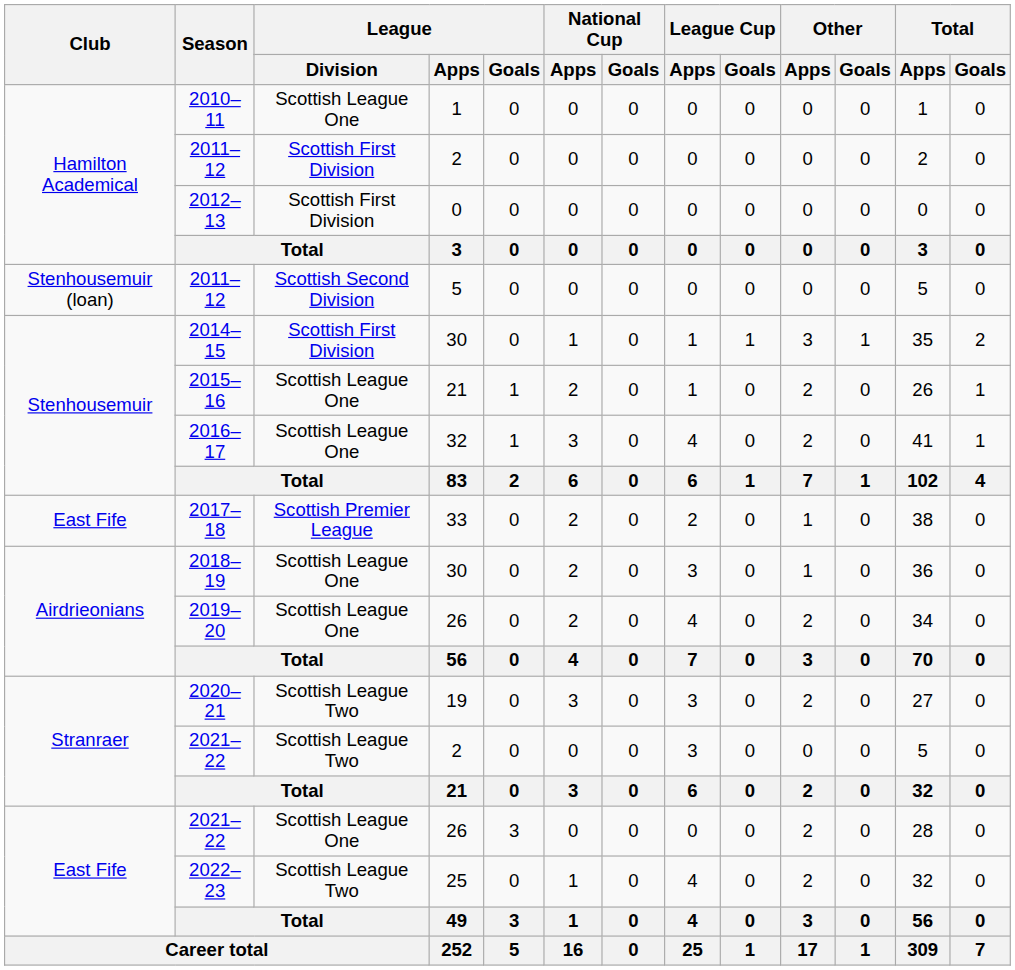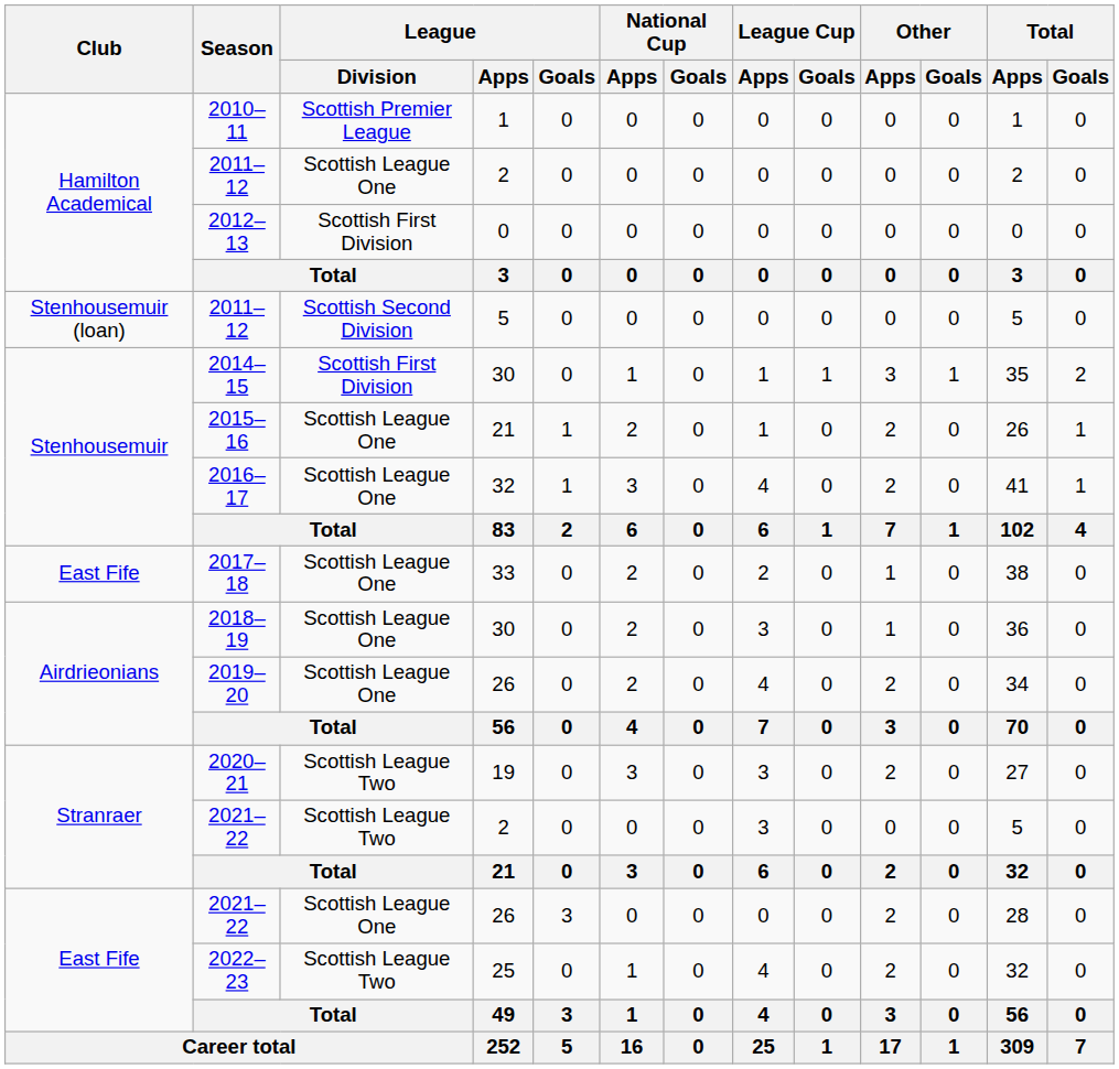 <table class="wikitable" style="text-align: center;">
 <tr>
 <th rowspan="2">Club</th>
 <th rowspan="2">Season</th>
 <th colspan="3">League</th>
 <th colspan="2">National Cup</th>
 <th colspan="2">League Cup</th>
 <th colspan="2">Other</th>
 <th colspan="2">Total</th>
 </tr>
 <tr>
 <th>Division</th>
 <th>Apps</th>
 <th>Goals</th>
 <th>Apps</th>
 <th>Goals</th>
 <th>Apps</th>
 <th>Goals</th>
 <th>Apps</th>
 <th>Goals</th>
 <th>Apps</th>
 <th>Goals</th>
 </tr>
 <tr>
 <td rowspan=4><a href='#'>Hamilton Academical</a></td>
 <td><a href='#'>2010–11</a></td>
-<td>Scottish League One</td>
+<td><a href='#'>Scottish Premier League</a></td>
 <td>1</td>
 <td>0</td>
 <td>0</td>
 <td>0</td>
 <td>0</td>
 <td>0</td>
 <td>0</td>
 <td>0</td>
 <td>1</td>
 <td>0</td>
 </tr>
 <tr>
 <td><a href='#'>2011–12</a></td>
-<td><a href='#'>Scottish First Division</a></td>
+<td>Scottish League One</td>
 <td>2</td>
 <td>0</td>
 <td>0</td>
 <td>0</td>
 <td>0</td>
 <td>0</td>
 <td>0</td>
 <td>0</td>
 <td>2</td>
 <td>0</td>
 </tr>
 <tr>
 <td><a href='#'>2012–13</a></td>
 <td>Scottish First Division</td>
 <td>0</td>
 <td>0</td>
 <td>0</td>
 <td>0</td>
 <td>0</td>
 <td>0</td>
 <td>0</td>
 <td>0</td>
 <td>0</td>
 <td>0</td>
 </tr>
 <tr>
 <th colspan=2>Total</th>
 <th>3</th>
 <th>0</th>
 <th>0</th>
 <th>0</th>
 <th>0</th>
 <th>0</th>
 <th>0</th>
 <th>0</th>
 <th>3</th>
 <th>0</th>
 </tr>
 <tr>
 <td><a href='#'>Stenhousemuir</a> (loan)</td>
 <td><a href='#'>2011–12</a></td>
 <td><a href='#'>Scottish Second Division</a></td>
 <td>5</td>
 <td>0</td>
 <td>0</td>
 <td>0</td>
 <td>0</td>
 <td>0</td>
 <td>0</td>
 <td>0</td>
 <td>5</td>
 <td>0</td>
 </tr>
 <tr>
 <td rowspan=4><a href='#'>Stenhousemuir</a></td>
 <td><a href='#'>2014–15</a></td>
 <td><a href='#'>Scottish First Division</a></td>
 <td>30</td>
 <td>0</td>
 <td>1</td>
 <td>0</td>
 <td>1</td>
 <td>1</td>
 <td>3</td>
 <td>1</td>
 <td>35</td>
 <td>2</td>
 </tr>
 <tr>
 <td><a href='#'>2015–16</a></td>
 <td>Scottish League One</td>
 <td>21</td>
 <td>1</td>
 <td>2</td>
 <td>0</td>
 <td>1</td>
 <td>0</td>
 <td>2</td>
 <td>0</td>
 <td>26</td>
 <td>1</td>
 </tr>
 <tr>
 <td><a href='#'>2016–17</a></td>
 <td>Scottish League One</td>
 <td>32</td>
 <td>1</td>
 <td>3</td>
 <td>0</td>
 <td>4</td>
 <td>0</td>
 <td>2</td>
 <td>0</td>
 <td>41</td>
 <td>1</td>
 </tr>
 <tr>
 <th colspan=2>Total</th>
 <th>83</th>
 <th>2</th>
 <th>6</th>
 <th>0</th>
 <th>6</th>
 <th>1</th>
 <th>7</th>
 <th>1</th>
 <th>102</th>
 <th>4</th>
 </tr>
 <tr>
 <td><a href='#'>East Fife</a></td>
 <td><a href='#'>2017–18</a></td>
-<td><a href='#'>Scottish Premier League</a></td>
+<td>Scottish League One</td>
 <td>33</td>
 <td>0</td>
 <td>2</td>
 <td>0</td>
 <td>2</td>
 <td>0</td>
 <td>1</td>
 <td>0</td>
 <td>38</td>
 <td>0</td>
 </tr>
 <tr>
 <td rowspan=3><a href='#'>Airdrieonians</a></td>
 <td><a href='#'>2018–19</a></td>
 <td>Scottish League One</td>
 <td>30</td>
 <td>0</td>
 <td>2</td>
 <td>0</td>
 <td>3</td>
 <td>0</td>
 <td>1</td>
 <td>0</td>
 <td>36</td>
 <td>0</td>
 </tr>
 <tr>
 <td><a href='#'>2019–20</a></td>
 <td>Scottish League One</td>
 <td>26</td>
 <td>0</td>
 <td>2</td>
 <td>0</td>
 <td>4</td>
 <td>0</td>
 <td>2</td>
 <td>0</td>
 <td>34</td>
 <td>0</td>
 </tr>
 <tr>
 <th colspan=2>Total</th>
 <th>56</th>
 <th>0</th>
 <th>4</th>
 <th>0</th>
 <th>7</th>
 <th>0</th>
 <th>3</th>
 <th>0</th>
 <th>70</th>
 <th>0</th>
 </tr>
 <tr>
 <td rowspan=3><a href='#'>Stranraer</a></td>
 <td><a href='#'>2020–21</a></td>
 <td>Scottish League Two</td>
 <td>19</td>
 <td>0</td>
 <td>3</td>
 <td>0</td>
 <td>3</td>
 <td>0</td>
 <td>2</td>
 <td>0</td>
 <td>27</td>
 <td>0</td>
 </tr>
 <tr>
 <td><a href='#'>2021–22</a></td>
 <td>Scottish League Two</td>
 <td>2</td>
 <td>0</td>
 <td>0</td>
 <td>0</td>
 <td>3</td>
 <td>0</td>
 <td>0</td>
 <td>0</td>
 <td>5</td>
 <td>0</td>
 </tr>
 <tr>
 <th colspan=2>Total</th>
 <th>21</th>
 <th>0</th>
 <th>3</th>
 <th>0</th>
 <th>6</th>
 <th>0</th>
 <th>2</th>
 <th>0</th>
 <th>32</th>
 <th>0</th>
 </tr>
 <tr>
 <td rowspan=3><a href='#'>East Fife</a></td>
 <td><a href='#'>2021–22</a></td>
 <td>Scottish League One</td>
 <td>26</td>
 <td>3</td>
 <td>0</td>
 <td>0</td>
 <td>0</td>
 <td>0</td>
 <td>2</td>
 <td>0</td>
 <td>28</td>
 <td>0</td>
 </tr>
 <tr>
 <td><a href='#'>2022–23</a></td>
 <td>Scottish League Two</td>
 <td>25</td>
 <td>0</td>
 <td>1</td>
 <td>0</td>
 <td>4</td>
 <td>0</td>
 <td>2</td>
 <td>0</td>
 <td>32</td>
 <td>0</td>
 </tr>
 <tr>
 <th colspan=2>Total</th>
 <th>49</th>
 <th>3</th>
 <th>1</th>
 <th>0</th>
 <th>4</th>
 <th>0</th>
 <th>3</th>
 <th>0</th>
 <th>56</th>
 <th>0</th>
 </tr>
 <tr>
 <th colspan=3>Career total</th>
 <th>252</th>
 <th>5</th>
 <th>16</th>
 <th>0</th>
 <th>25</th>
 <th>1</th>
 <th>17</th>
 <th>1</th>
 <th>309</th>
 <th>7</th>
 </tr>
 </table>
